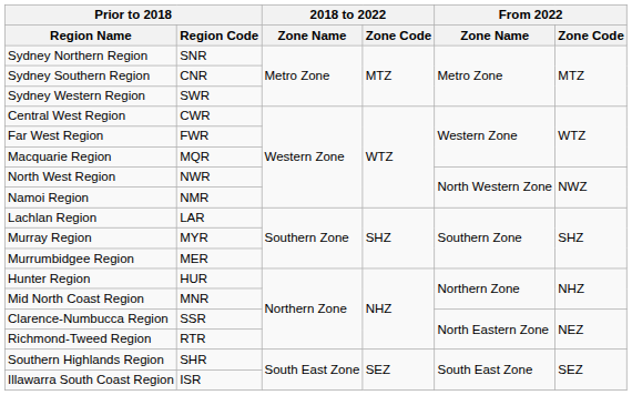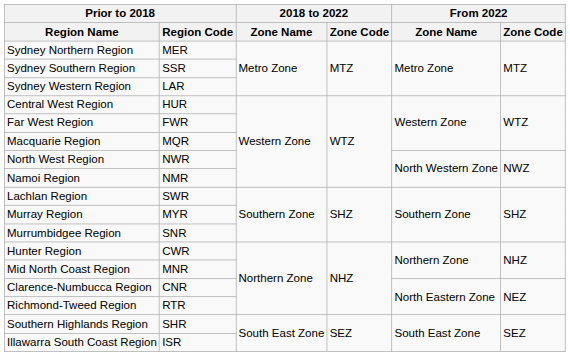 <table class="wikitable">
 <tr>
 <th colspan="2">Prior to 2018</th>
 <th colspan="2">2018 to 2022</th>
 <th colspan="2">From 2022</th>
 </tr>
 <tr>
 <th>Region Name</th>
 <th>Region Code</th>
 <th>Zone Name</th>
 <th>Zone Code</th>
 <th>Zone Name</th>
 <th>Zone Code</th>
 </tr>
 <tr>
 <td>Sydney Northern Region</td>
-<td>SNR</td>
+<td>MER</td>
 <td rowspan="3">Metro Zone</td>
 <td rowspan="3">MTZ</td>
 <td rowspan="3">Metro Zone</td>
 <td rowspan="3">MTZ</td>
 </tr>
 <tr>
 <td>Sydney Southern Region</td>
-<td>CNR</td>
+<td>SSR</td>
 </tr>
 <tr>
 <td>Sydney Western Region</td>
-<td>SWR</td>
+<td>LAR</td>
 </tr>
 <tr>
 <td>Central West Region</td>
-<td>CWR</td>
+<td>HUR</td>
 <td rowspan="5">Western Zone</td>
 <td rowspan="5">WTZ</td>
 <td rowspan="3">Western Zone</td>
 <td rowspan="3">WTZ</td>
 </tr>
 <tr>
 <td>Far West Region</td>
 <td>FWR</td>
 </tr>
 <tr>
 <td>Macquarie Region</td>
 <td>MQR</td>
 </tr>
 <tr>
 <td>North West Region</td>
 <td>NWR</td>
 <td rowspan="2">North Western Zone</td>
 <td rowspan="2">NWZ</td>
 </tr>
 <tr>
 <td>Namoi Region</td>
 <td>NMR</td>
 </tr>
 <tr>
 <td>Lachlan Region</td>
-<td>LAR</td>
+<td>SWR</td>
 <td rowspan="3">Southern Zone</td>
 <td rowspan="3">SHZ</td>
 <td rowspan="3">Southern Zone</td>
 <td rowspan="3">SHZ</td>
 </tr>
 <tr>
 <td>Murray Region</td>
 <td>MYR</td>
 </tr>
 <tr>
 <td>Murrumbidgee Region</td>
-<td>MER</td>
+<td>SNR</td>
 </tr>
 <tr>
 <td>Hunter Region</td>
-<td>HUR</td>
+<td>CWR</td>
 <td rowspan="4">Northern Zone</td>
 <td rowspan="4">NHZ</td>
 <td rowspan="2">Northern Zone</td>
 <td rowspan="2">NHZ</td>
 </tr>
 <tr>
 <td>Mid North Coast Region</td>
 <td>MNR</td>
 </tr>
 <tr>
 <td>Clarence-Numbucca Region</td>
-<td>SSR</td>
+<td>CNR</td>
 <td rowspan="2">North Eastern Zone</td>
 <td rowspan="2">NEZ</td>
 </tr>
 <tr>
 <td>Richmond-Tweed Region</td>
 <td>RTR</td>
 </tr>
 <tr>
 <td>Southern Highlands Region</td>
 <td>SHR</td>
 <td rowspan="2">South East Zone</td>
 <td rowspan="2">SEZ</td>
 <td rowspan="2">South East Zone</td>
 <td rowspan="2">SEZ</td>
 </tr>
 <tr>
 <td>Illawarra South Coast Region</td>
 <td>ISR</td>
 </tr>
 </table>
